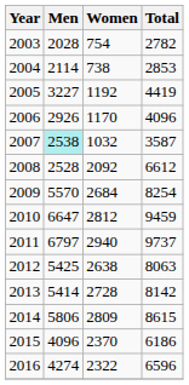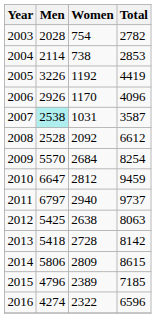 <table class="wikitable">
 <tr>
 <th>Year</th>
 <th>Men</th>
 <th>Women</th>
 <th>Total</th>
 </tr>
 <tr>
 <td>2003</td>
 <td>2028</td>
 <td>754</td>
 <td>2782</td>
 </tr>
 <tr>
 <td>2004</td>
 <td>2114</td>
 <td>738</td>
 <td>2853</td>
 </tr>
 <tr>
 <td>2005</td>
-<td>3227</td>
+<td>3226</td>
 <td>1192</td>
 <td>4419</td>
 </tr>
 <tr>
 <td>2006</td>
 <td>2926</td>
 <td>1170</td>
 <td>4096</td>
 </tr>
 <tr>
 <td>2007</td>
 <td style="background: paleturquoise;">2538</td>
-<td>1032</td>
+<td>1031</td>
 <td>3587</td>
 </tr>
 <tr>
 <td>2008</td>
 <td>2528</td>
 <td>2092</td>
 <td>6612</td>
 </tr>
 <tr>
 <td>2009</td>
 <td>5570</td>
 <td>2684</td>
 <td>8254</td>
 </tr>
 <tr>
 <td>2010</td>
 <td>6647</td>
 <td>2812</td>
 <td>9459</td>
 </tr>
 <tr>
 <td>2011</td>
 <td>6797</td>
 <td>2940</td>
 <td>9737</td>
 </tr>
 <tr>
 <td>2012</td>
 <td>5425</td>
 <td>2638</td>
 <td>8063</td>
 </tr>
 <tr>
 <td>2013</td>
-<td>5414</td>
+<td>5418</td>
 <td>2728</td>
 <td>8142</td>
 </tr>
 <tr>
 <td>2014</td>
 <td>5806</td>
 <td>2809</td>
 <td>8615</td>
 </tr>
 <tr>
 <td>2015</td>
-<td>4096</td>
-<td>2370</td>
-<td>6186</td>
+<td>4796</td>
+<td>2389</td>
+<td>7185</td>
 </tr>
 <tr>
 <td>2016</td>
 <td>4274</td>
 <td>2322</td>
 <td>6596</td>
 </tr>
 <tr>
 </tr>
 </table>
